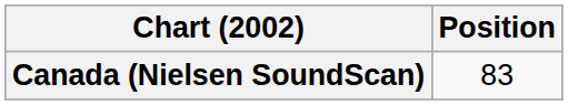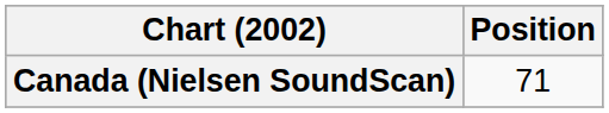 <table class="wikitable plainrowheaders" style="text-align:center">
 <tr>
 <th scope="col">Chart (2002)</th>
 <th scope="col">Position</th>
 </tr>
 <tr>
 <th scope="row">Canada (Nielsen SoundScan)</th>
-<td>83</td>
+<td>71</td>
 </tr>
 </table>
